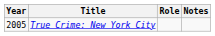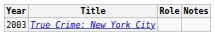 <table class="wikitable sortable">
 <tr>
 <th scope="col">Year</th>
 <th scope="col">Title</th>
 <th scope="col">Role</th>
 <th scope="col">Notes</th>
 </tr>
 <tr>
-<td>2005</td>
+<td>2003</td>
 <td scope="row"><em><a href='#'>True Crime: New York City</a></em></td>
 <td></td>
 <td></td>
 </tr>
 </table>
